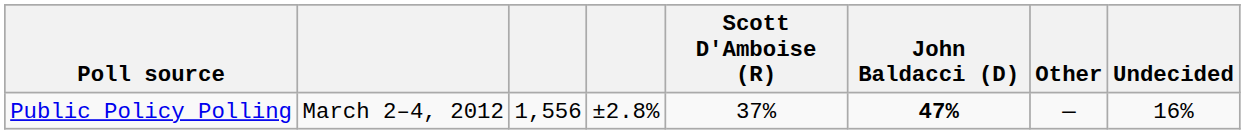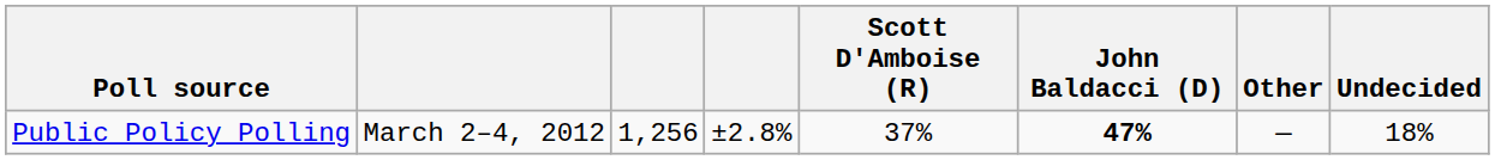 <table class="wikitable" style="text-align:center">
 <tr valign= bottom>
 <th>Poll source</th>
 <th></th>
 <th></th>
 <th></th>
 <th style="width:100px;">Scott<br>D'Amboise (R)</th>
 <th style="width:100px;">John<br>Baldacci (D)</th>
 <th>Other</th>
 <th>Undecided</th>
 </tr>
 <tr>
 <td align=left><a href='#'>Public Policy Polling</a></td>
 <td>March 2–4, 2012</td>
-<td>1,556</td>
+<td>1,256</td>
 <td>±2.8%</td>
 <td>37%</td>
 <td><strong>47%</strong></td>
 <td>—</td>
-<td>16%</td>
+<td>18%</td>
 </tr>
 </table>
